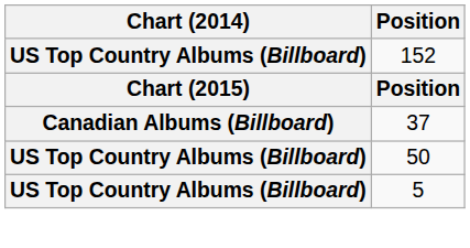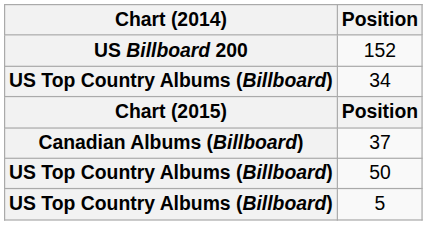 <table class="wikitable sortable plainrowheaders">
 <tr>
 <th>Chart (2014)</th>
 <th>Position</th>
 </tr>
 <tr>
+<th scope="row">US <em>Billboard</em> 200</th>
+<td style="text-align:center;">152</td>
+</tr>
+<tr>
 <th scope="row">US Top Country Albums (<em>Billboard</em>)</th>
-<td style="text-align:center;">152</td>
+<td style="text-align:center;">34</td>
 </tr>
 <tr>
 <th>Chart (2015)</th>
 <th>Position</th>
 </tr>
 <tr>
 <th scope="row">Canadian Albums (<em>Billboard</em>)</th>
 <td style="text-align:center;">37</td>
 </tr>
 <tr>
 <th scope="row">US Top Country Albums (<em>Billboard</em>)</th>
 <td style="text-align:center;">50</td>
 </tr>
 <tr>
 <th scope="row">US Top Country Albums (<em>Billboard</em>)</th>
 <td style="text-align:center;">5</td>
 </tr>
 </table>
